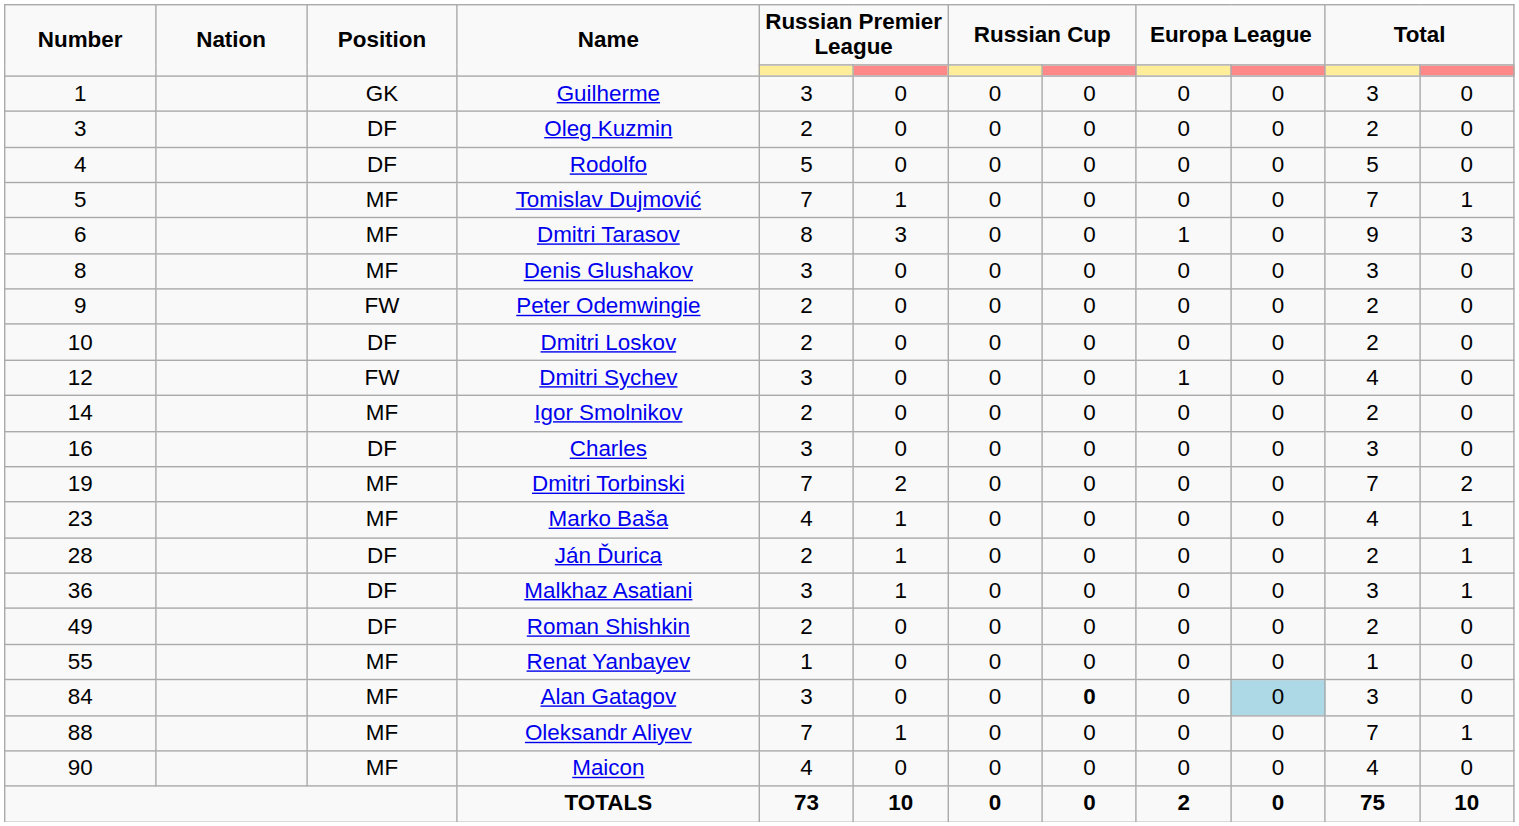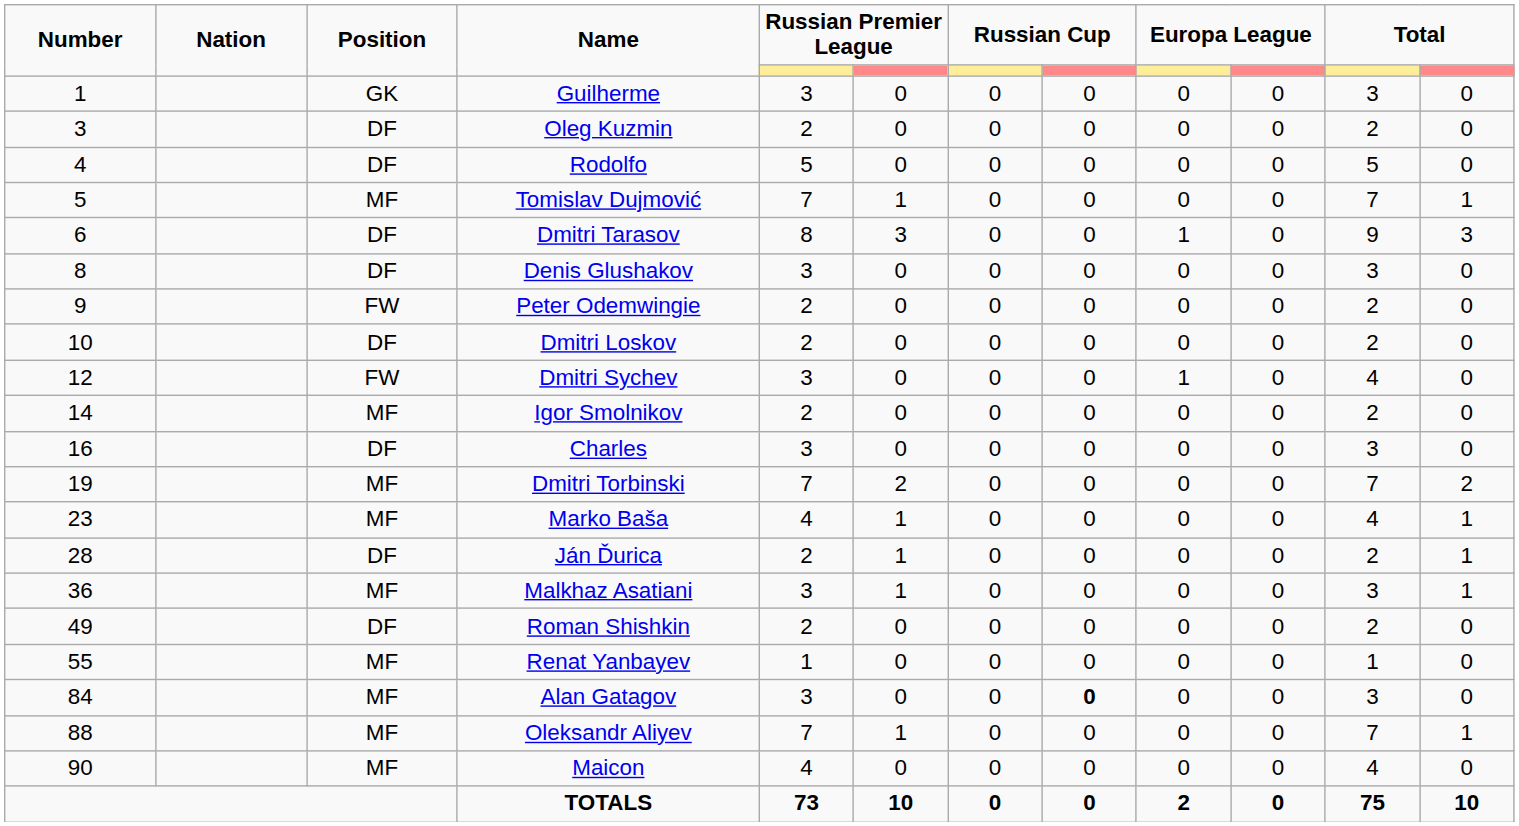 <table class="wikitable" style="font-size: 100%; text-align: center;">
 <tr>
 <td rowspan="2" width="10%" align="center"><strong>Number</strong></td>
 <td rowspan="2" width="10%" align="center"><strong>Nation</strong></td>
 <td rowspan="2" width="10%" align="center"><strong>Position</strong></td>
 <td rowspan="2" width="20%" align="center"><strong>Name</strong></td>
 <td colspan="2" align="center"><strong>Russian Premier League</strong></td>
 <td colspan="2" align="center"><strong>Russian Cup</strong></td>
 <td colspan="2" align="center"><strong>Europa League</strong></td>
 <td colspan="2" align="center"><strong>Total</strong></td>
 </tr>
 <tr>
 <th width=60 style="background: #FFEE99"></th>
 <th width=60 style="background: #FF8888"></th>
 <th width=60 style="background: #FFEE99"></th>
 <th width=60 style="background: #FF8888"></th>
 <th width=60 style="background: #FFEE99"></th>
 <th width=60 style="background: #FF8888"></th>
 <th width=60 style="background: #FFEE99"></th>
 <th width=60 style="background: #FF8888"></th>
 </tr>
 <tr>
 <td>1</td>
 <td></td>
 <td>GK</td>
 <td><a href='#'>Guilherme</a></td>
 <td>3</td>
 <td>0</td>
 <td>0</td>
 <td>0</td>
 <td>0</td>
 <td>0</td>
 <td>3</td>
 <td>0</td>
 </tr>
 <tr>
 <td>3</td>
 <td></td>
 <td>DF</td>
 <td><a href='#'>Oleg Kuzmin</a></td>
 <td>2</td>
 <td>0</td>
 <td>0</td>
 <td>0</td>
 <td>0</td>
 <td>0</td>
 <td>2</td>
 <td>0</td>
 </tr>
 <tr>
 <td>4</td>
 <td></td>
 <td>DF</td>
 <td><a href='#'>Rodolfo</a></td>
 <td>5</td>
 <td>0</td>
 <td>0</td>
 <td>0</td>
 <td>0</td>
 <td>0</td>
 <td>5</td>
 <td>0</td>
 </tr>
 <tr>
 <td>5</td>
 <td></td>
 <td>MF</td>
 <td><a href='#'>Tomislav Dujmović</a></td>
 <td>7</td>
 <td>1</td>
 <td>0</td>
 <td>0</td>
 <td>0</td>
 <td>0</td>
 <td>7</td>
 <td>1</td>
 </tr>
 <tr>
 <td>6</td>
 <td></td>
-<td>MF</td>
+<td>DF</td>
 <td><a href='#'>Dmitri Tarasov</a></td>
 <td>8</td>
 <td>3</td>
 <td>0</td>
 <td>0</td>
 <td>1</td>
 <td>0</td>
 <td>9</td>
 <td>3</td>
 </tr>
 <tr>
 <td>8</td>
 <td></td>
-<td>MF</td>
+<td>DF</td>
 <td><a href='#'>Denis Glushakov</a></td>
 <td>3</td>
 <td>0</td>
 <td>0</td>
 <td>0</td>
 <td>0</td>
 <td>0</td>
 <td>3</td>
 <td>0</td>
 </tr>
 <tr>
 <td>9</td>
 <td></td>
 <td>FW</td>
 <td><a href='#'>Peter Odemwingie</a></td>
 <td>2</td>
 <td>0</td>
 <td>0</td>
 <td>0</td>
 <td>0</td>
 <td>0</td>
 <td>2</td>
 <td>0</td>
 </tr>
 <tr>
 <td>10</td>
 <td></td>
 <td>DF</td>
 <td><a href='#'>Dmitri Loskov</a></td>
 <td>2</td>
 <td>0</td>
 <td>0</td>
 <td>0</td>
 <td>0</td>
 <td>0</td>
 <td>2</td>
 <td>0</td>
 </tr>
 <tr>
 <td>12</td>
 <td></td>
 <td>FW</td>
 <td><a href='#'>Dmitri Sychev</a></td>
 <td>3</td>
 <td>0</td>
 <td>0</td>
 <td>0</td>
 <td>1</td>
 <td>0</td>
 <td>4</td>
 <td>0</td>
 </tr>
 <tr>
 <td>14</td>
 <td></td>
 <td>MF</td>
 <td><a href='#'>Igor Smolnikov</a></td>
 <td>2</td>
 <td>0</td>
 <td>0</td>
 <td>0</td>
 <td>0</td>
 <td>0</td>
 <td>2</td>
 <td>0</td>
 </tr>
 <tr>
 <td>16</td>
 <td></td>
 <td>DF</td>
 <td><a href='#'>Charles</a></td>
 <td>3</td>
 <td>0</td>
 <td>0</td>
 <td>0</td>
 <td>0</td>
 <td>0</td>
 <td>3</td>
 <td>0</td>
 </tr>
 <tr>
 <td>19</td>
 <td></td>
 <td>MF</td>
 <td><a href='#'>Dmitri Torbinski</a></td>
 <td>7</td>
 <td>2</td>
 <td>0</td>
 <td>0</td>
 <td>0</td>
 <td>0</td>
 <td>7</td>
 <td>2</td>
 </tr>
 <tr>
 <td>23</td>
 <td></td>
 <td>MF</td>
 <td><a href='#'>Marko Baša</a></td>
 <td>4</td>
 <td>1</td>
 <td>0</td>
 <td>0</td>
 <td>0</td>
 <td>0</td>
 <td>4</td>
 <td>1</td>
 </tr>
 <tr>
 <td>28</td>
 <td></td>
 <td>DF</td>
 <td><a href='#'>Ján Ďurica</a></td>
 <td>2</td>
 <td>1</td>
 <td>0</td>
 <td>0</td>
 <td>0</td>
 <td>0</td>
 <td>2</td>
 <td>1</td>
 </tr>
 <tr>
 <td>36</td>
 <td></td>
-<td>DF</td>
+<td>MF</td>
 <td><a href='#'>Malkhaz Asatiani</a></td>
 <td>3</td>
 <td>1</td>
 <td>0</td>
 <td>0</td>
 <td>0</td>
 <td>0</td>
 <td>3</td>
 <td>1</td>
 </tr>
 <tr>
 <td>49</td>
 <td></td>
 <td>DF</td>
 <td><a href='#'>Roman Shishkin</a></td>
 <td>2</td>
 <td>0</td>
 <td>0</td>
 <td>0</td>
 <td>0</td>
 <td>0</td>
 <td>2</td>
 <td>0</td>
 </tr>
 <tr>
 <td>55</td>
 <td></td>
 <td>MF</td>
 <td><a href='#'>Renat Yanbayev</a></td>
 <td>1</td>
 <td>0</td>
 <td>0</td>
 <td>0</td>
 <td>0</td>
 <td>0</td>
 <td>1</td>
 <td>0</td>
 </tr>
 <tr>
 <td>84</td>
 <td></td>
 <td>MF</td>
 <td><a href='#'>Alan Gatagov</a></td>
 <td>3</td>
 <td>0</td>
 <td>0</td>
 <td><strong>0</strong></td>
 <td>0</td>
-<td style="background: lightblue;">0</td>
+<td>0</td>
 <td>3</td>
 <td>0</td>
 </tr>
 <tr>
 <td>88</td>
 <td></td>
 <td>MF</td>
 <td><a href='#'>Oleksandr Aliyev</a></td>
 <td>7</td>
 <td>1</td>
 <td>0</td>
 <td>0</td>
 <td>0</td>
 <td>0</td>
 <td>7</td>
 <td>1</td>
 </tr>
 <tr>
 <td>90</td>
 <td></td>
 <td>MF</td>
 <td><a href='#'>Maicon</a></td>
 <td>4</td>
 <td>0</td>
 <td>0</td>
 <td>0</td>
 <td>0</td>
 <td>0</td>
 <td>4</td>
 <td>0</td>
 </tr>
 <tr>
 <td colspan="3"></td>
 <td><strong>TOTALS</strong></td>
 <td><strong>73</strong></td>
 <td><strong>10</strong></td>
 <td><strong>0</strong></td>
 <td><strong>0</strong></td>
 <td><strong>2</strong></td>
 <td><strong>0</strong></td>
 <td><strong>75</strong></td>
 <td><strong>10</strong></td>
 </tr>
 </table>
